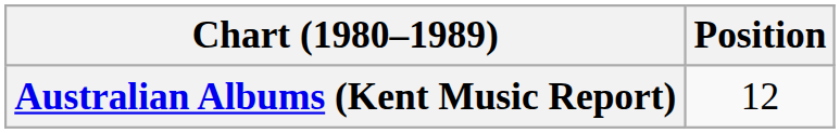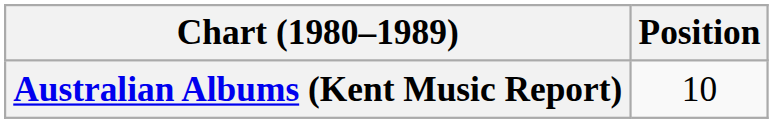 <table class="wikitable plainrowheaders" style="text-align:center">
 <tr>
 <th scope="col">Chart (1980–1989)</th>
 <th scope="col">Position</th>
 </tr>
 <tr>
 <th scope="row"><a href='#'>Australian Albums</a> (Kent Music Report)</th>
-<td>12</td>
+<td>10</td>
 </tr>
 </table>
